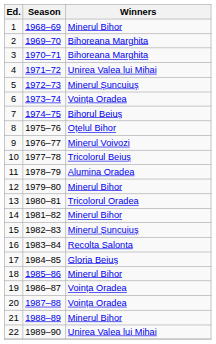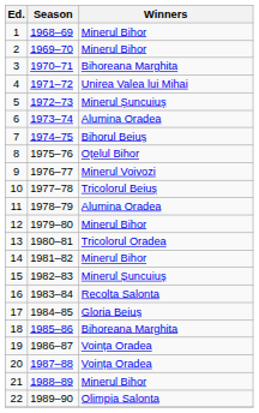 <table class="wikitable" style="font-size:90%">
 <tr>
 <th><abbr>Ed.</abbr></th>
 <th width="60">Season</th>
 <th width="220">Winners</th>
 </tr>
 <tr>
 <td align=center>1</td>
 <td><a href='#'>1968–69</a></td>
 <td><a href='#'>Minerul Bihor</a></td>
 </tr>
 <tr>
 <td align=center>2</td>
 <td><a href='#'>1969–70</a></td>
-<td><a href='#'>Bihoreana Marghita</a></td>
+<td><a href='#'>Minerul Bihor</a></td>
 </tr>
 <tr>
 <td align=center>3</td>
 <td><a href='#'>1970–71</a></td>
 <td><a href='#'>Bihoreana Marghita</a></td>
 </tr>
 <tr>
 <td align=center>4</td>
 <td><a href='#'>1971–72</a></td>
 <td><a href='#'>Unirea Valea lui Mihai</a></td>
 </tr>
 <tr>
 <td align=center>5</td>
 <td><a href='#'>1972–73</a></td>
 <td><a href='#'>Minerul Șuncuiuș</a></td>
 </tr>
 <tr>
 <td align=center>6</td>
 <td><a href='#'>1973–74</a></td>
-<td><a href='#'>Voința Oradea</a></td>
+<td><a href='#'>Alumina Oradea</a></td>
 </tr>
 <tr>
 <td align=center>7</td>
 <td><a href='#'>1974–75</a></td>
 <td><a href='#'>Bihorul Beiuș</a></td>
 </tr>
 <tr>
 <td align=center>8</td>
 <td>1975–76</td>
 <td><a href='#'>Oțelul Bihor</a></td>
 </tr>
 <tr>
 <td align=center>9</td>
 <td>1976–77</td>
 <td><a href='#'>Minerul Voivozi</a></td>
 </tr>
 <tr>
 <td align=center>10</td>
 <td>1977–78</td>
 <td><a href='#'>Tricolorul Beiuș</a></td>
 </tr>
 <tr>
 <td align=center>11</td>
 <td>1978–79</td>
 <td><a href='#'>Alumina Oradea</a></td>
 </tr>
 <tr>
 <td align=center>12</td>
 <td>1979–80</td>
 <td><a href='#'>Minerul Bihor</a></td>
 </tr>
 <tr>
 <td align=center>13</td>
 <td>1980–81</td>
 <td><a href='#'>Tricolorul Oradea</a></td>
 </tr>
 <tr>
 <td align=center>14</td>
 <td>1981–82</td>
 <td><a href='#'>Minerul Bihor</a></td>
 </tr>
 <tr>
 <td align=center>15</td>
 <td>1982–83</td>
 <td><a href='#'>Minerul Șuncuiuș</a></td>
 </tr>
 <tr>
 <td align=center>16</td>
 <td>1983–84</td>
 <td><a href='#'>Recolta Salonta</a></td>
 </tr>
 <tr>
 <td align=center>17</td>
 <td>1984–85</td>
 <td><a href='#'>Gloria Beiuș</a></td>
 </tr>
 <tr>
 <td align=center>18</td>
 <td><a href='#'>1985–86</a></td>
-<td><a href='#'>Minerul Bihor</a></td>
+<td><a href='#'>Bihoreana Marghita</a></td>
 </tr>
 <tr>
 <td align=center>19</td>
 <td>1986–87</td>
 <td><a href='#'>Voința Oradea</a></td>
 </tr>
 <tr>
 <td align=center>20</td>
 <td><a href='#'>1987–88</a></td>
 <td><a href='#'>Voința Oradea</a></td>
 </tr>
 <tr>
 <td align=center>21</td>
 <td><a href='#'>1988–89</a></td>
 <td><a href='#'>Minerul Bihor</a></td>
 </tr>
 <tr>
 <td align=center>22</td>
 <td>1989–90</td>
-<td><a href='#'>Unirea Valea lui Mihai</a></td>
+<td><a href='#'>Olimpia Salonta</a></td>
 </tr>
 <tr>
 </tr>
 </table>
